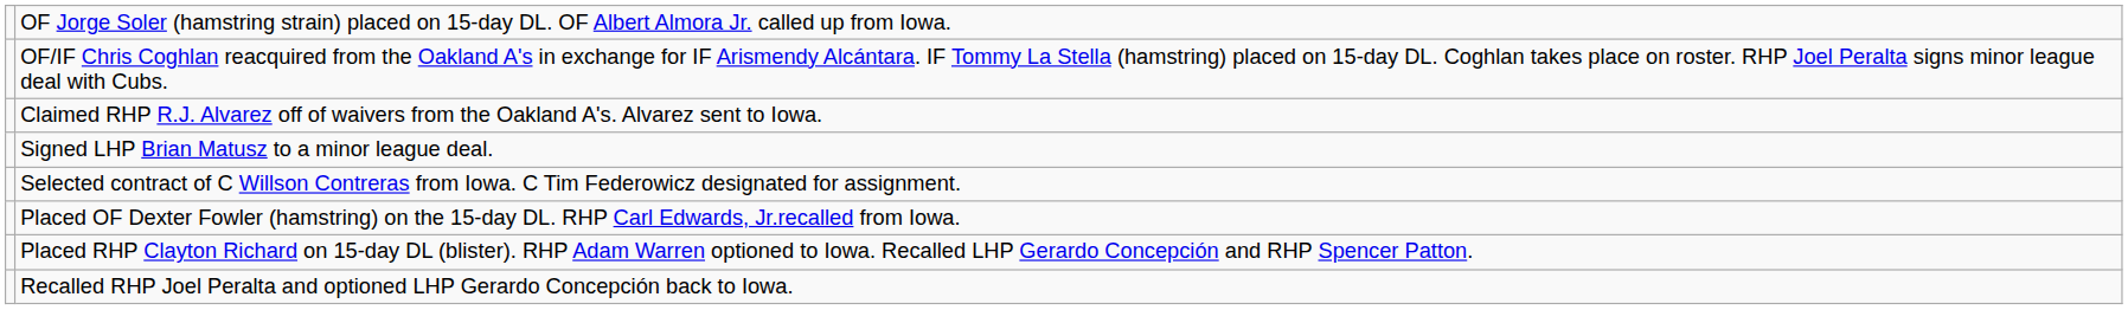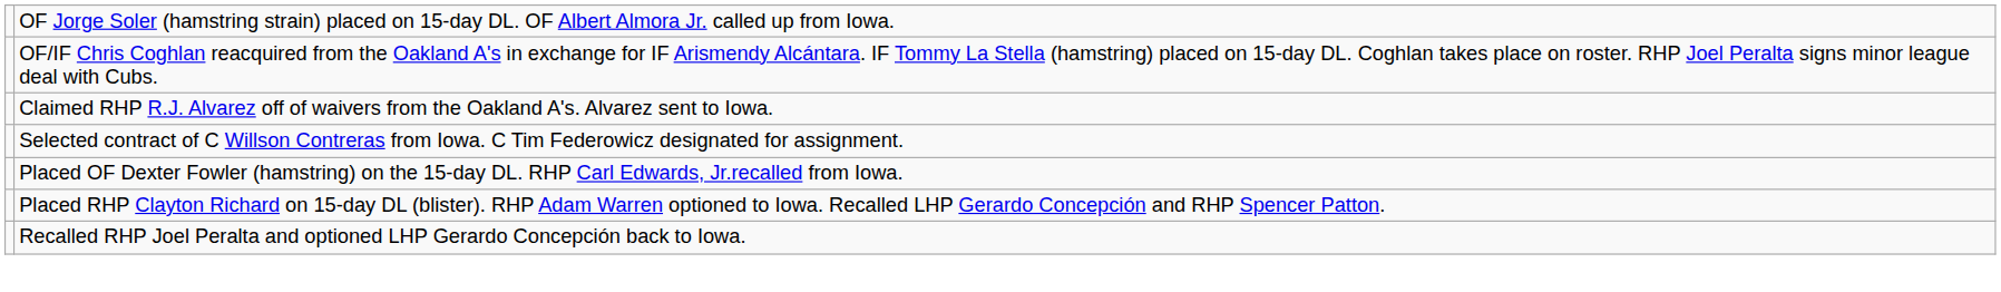 <table class="wikitable">
 <tr>
 <td></td>
 <td>OF <a href='#'>Jorge Soler</a> (hamstring strain) placed on 15-day DL. OF <a href='#'>Albert Almora Jr.</a> called up from Iowa.</td>
 </tr>
 <tr>
 <td></td>
 <td>OF/IF <a href='#'>Chris Coghlan</a> reacquired from the <a href='#'>Oakland A's</a> in exchange for IF <a href='#'>Arismendy Alcántara</a>. IF <a href='#'>Tommy La Stella</a> (hamstring) placed on 15-day DL. Coghlan takes place on roster. RHP <a href='#'>Joel Peralta</a> signs minor league deal with Cubs.</td>
 </tr>
 <tr>
 <td></td>
 <td>Claimed RHP <a href='#'>R.J. Alvarez</a> off of waivers from the Oakland A's. Alvarez sent to Iowa.</td>
-</tr>
-<tr>
-<td></td>
-<td>Signed LHP <a href='#'>Brian Matusz</a> to a minor league deal.</td>
 </tr>
 <tr>
 <td></td>
 <td>Selected contract of C <a href='#'>Willson Contreras</a> from Iowa. C Tim Federowicz designated for assignment.</td>
 </tr>
 <tr>
 <td></td>
 <td>Placed OF Dexter Fowler (hamstring) on the 15-day DL. RHP <a href='#'>Carl Edwards, Jr.recalled</a> from Iowa.</td>
 </tr>
 <tr>
 <td></td>
 <td>Placed RHP <a href='#'>Clayton Richard</a> on 15-day DL (blister). RHP <a href='#'>Adam Warren</a> optioned to Iowa. Recalled LHP <a href='#'>Gerardo Concepción</a> and RHP <a href='#'>Spencer Patton</a>.</td>
 </tr>
 <tr>
 <td></td>
 <td>Recalled RHP Joel Peralta and optioned LHP Gerardo Concepción back to Iowa.</td>
 </tr>
 </table>
